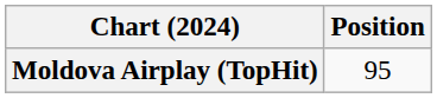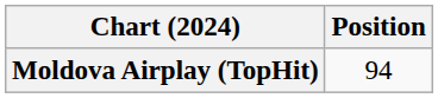 <table class="wikitable plainrowheaders" style="text-align:center">
 <tr>
 <th scope="col">Chart (2024)</th>
 <th scope="col">Position</th>
 </tr>
 <tr>
 <th scope="row">Moldova Airplay (TopHit)</th>
-<td>95</td>
+<td>94</td>
 </tr>
 </table>
